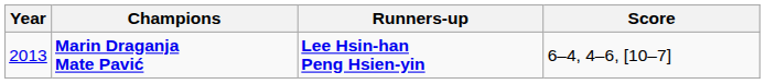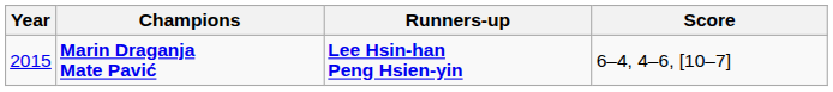 <table class="wikitable" style="font-size:90%">
 <tr>
 <th>Year</th>
 <th width="200">Champions</th>
 <th width="200">Runners-up</th>
 <th width="175">Score</th>
 </tr>
 <tr>
-<td><a href='#'>2013</a></td>
+<td><a href='#'>2015</a></td>
 <td> <strong><a href='#'>Marin Draganja</a></strong> <br>  <strong><a href='#'>Mate Pavić</a></strong></td>
 <td><strong> <a href='#'>Lee Hsin-han</a> <br>  <a href='#'>Peng Hsien-yin</a></strong></td>
 <td>6–4, 4–6, [10–7]</td>
 </tr>
 </table>
